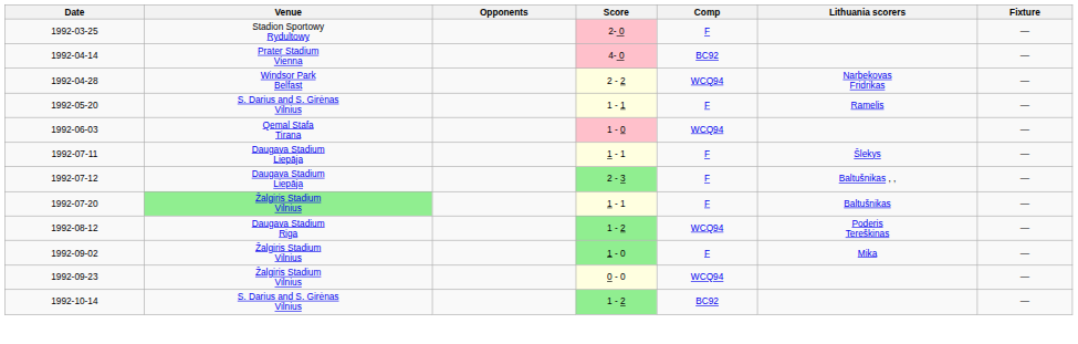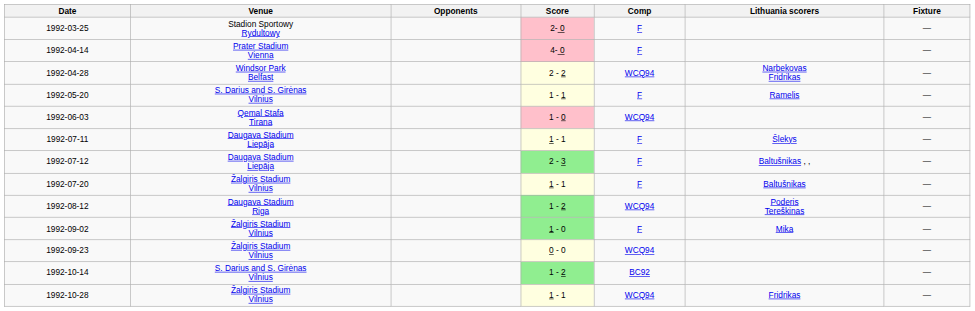 <table class="wikitable" style="font-size:85%; text-align:center;" width="100%">
 <tr>
 <th>Date</th>
 <th>Venue</th>
 <th>Opponents</th>
 <th>Score</th>
 <th>Comp</th>
 <th>Lithuania scorers</th>
 <th>Fixture</th>
 </tr>
 <tr>
 <td>1992-03-25</td>
 <td>Stadion Sportowy<br> <a href='#'>Rydultowy</a></td>
 <td></td>
 <td bgcolor="pink">2-<u> 0</u></td>
 <td><a href='#'>F</a></td>
 <td></td>
 <td>—</td>
 </tr>
 <tr>
 <td>1992-04-14</td>
 <td><a href='#'>Prater Stadium</a><br> <a href='#'>Vienna</a></td>
 <td></td>
 <td bgcolor="pink">4-<u> 0</u></td>
-<td><a href='#'>BC92</a></td>
+<td><a href='#'>F</a></td>
 <td></td>
 <td>—</td>
 </tr>
 <tr>
 <td>1992-04-28</td>
 <td><a href='#'>Windsor Park</a><br> <a href='#'>Belfast</a></td>
 <td></td>
 <td bgcolor="lightyellow">2 - <u>2</u></td>
 <td><a href='#'>WCQ94</a></td>
 <td><a href='#'>Narbekovas</a>  <br> <a href='#'>Fridrikas</a> </td>
 <td>—</td>
 </tr>
 <tr>
 <td>1992-05-20</td>
 <td><a href='#'>S. Darius and S. Girėnas</a><br> <a href='#'>Vilnius</a></td>
 <td></td>
 <td bgcolor="lightyellow">1 - <u>1</u></td>
 <td><a href='#'>F</a></td>
 <td><a href='#'>Ramelis</a> </td>
 <td>—</td>
 </tr>
 <tr>
 <td>1992-06-03</td>
 <td><a href='#'>Qemal Stafa</a><br> <a href='#'>Tirana</a></td>
 <td></td>
 <td bgcolor="pink">1 - <u>0</u></td>
 <td><a href='#'>WCQ94</a></td>
 <td></td>
 <td>—</td>
 </tr>
 <tr>
 <td>1992-07-11</td>
 <td><a href='#'>Daugava Stadium</a><br> <a href='#'>Liepāja</a></td>
 <td></td>
 <td bgcolor="lightyellow"><u>1</u> - 1</td>
 <td><a href='#'>F</a></td>
 <td><a href='#'>Šlekys</a> </td>
 <td>—</td>
 </tr>
 <tr>
 <td>1992-07-12</td>
 <td><a href='#'>Daugava Stadium</a><br> <a href='#'>Liepāja</a></td>
 <td></td>
 <td bgcolor="lightgreen">2 - <u>3</u></td>
 <td><a href='#'>F</a></td>
 <td><a href='#'>Baltušnikas</a> , , </td>
 <td>—</td>
 </tr>
 <tr>
 <td>1992-07-20</td>
-<td style="background: lightgreen;"><a href='#'>Žalgiris Stadium</a><br> <a href='#'>Vilnius</a></td>
+<td><a href='#'>Žalgiris Stadium</a><br> <a href='#'>Vilnius</a></td>
 <td></td>
 <td bgcolor="lightyellow"><u>1</u> - 1</td>
 <td><a href='#'>F</a></td>
 <td><a href='#'>Baltušnikas</a> </td>
 <td>—</td>
 </tr>
 <tr>
 <td>1992-08-12</td>
 <td><a href='#'>Daugava Stadium</a><br> <a href='#'>Riga</a></td>
 <td></td>
 <td bgcolor="lightgreen">1 - <u>2</u></td>
 <td><a href='#'>WCQ94</a></td>
 <td><a href='#'>Poderis</a>  <br> <a href='#'>Tereškinas</a> </td>
 <td>—</td>
 </tr>
 <tr>
 <td>1992-09-02</td>
 <td><a href='#'>Žalgiris Stadium</a><br> <a href='#'>Vilnius</a></td>
 <td></td>
 <td bgcolor="lightgreen"><u>1</u> - 0</td>
 <td><a href='#'>F</a></td>
 <td><a href='#'>Mika</a> </td>
 <td>—</td>
 </tr>
 <tr>
 <td>1992-09-23</td>
 <td><a href='#'>Žalgiris Stadium</a><br> <a href='#'>Vilnius</a></td>
 <td></td>
 <td bgcolor="lightyellow"><u>0</u> - 0</td>
 <td><a href='#'>WCQ94</a></td>
 <td></td>
 <td>—</td>
 </tr>
 <tr>
 <td>1992-10-14</td>
 <td><a href='#'>S. Darius and S. Girėnas</a><br> <a href='#'>Vilnius</a></td>
 <td></td>
 <td bgcolor="lightgreen">1 - <u>2</u></td>
 <td><a href='#'>BC92</a></td>
 <td></td>
 <td>—</td>
 </tr>
+<tr>
+<td>1992-10-28</td>
+<td><a href='#'>Žalgiris Stadium</a><br> <a href='#'>Vilnius</a></td>
+<td></td>
+<td bgcolor="lightyellow"><u>1</u> - 1</td>
+<td><a href='#'>WCQ94</a></td>
+<td><a href='#'>Fridrikas</a> </td>
+<td>—</td>
+</tr>
 </table>
